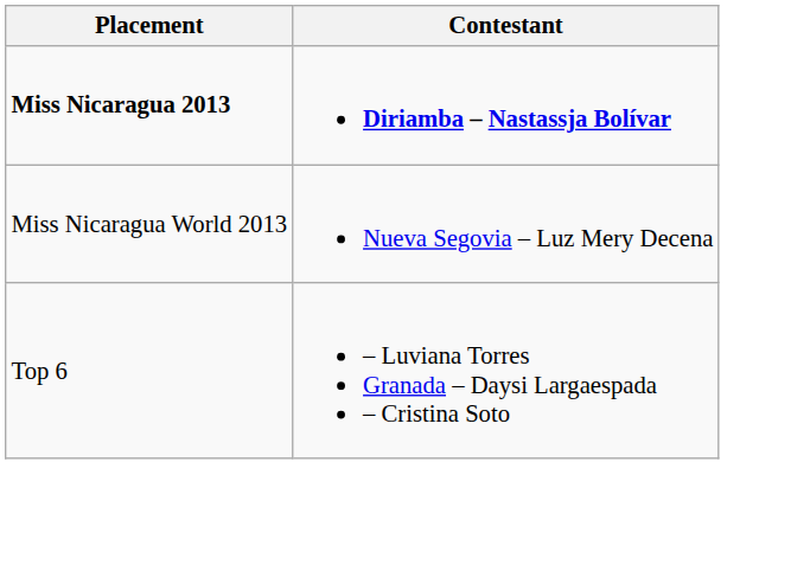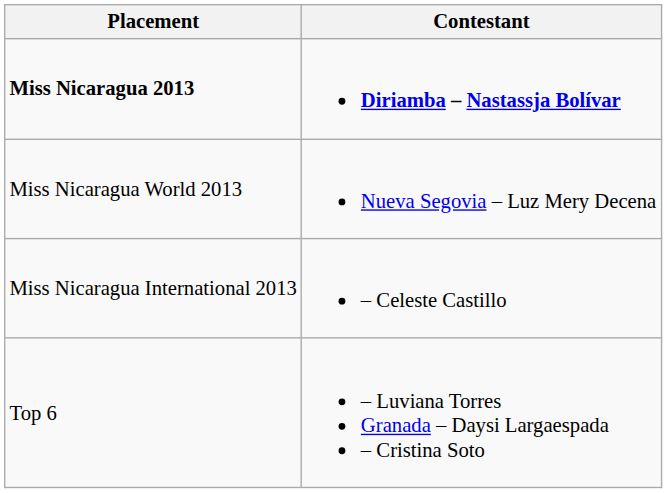 <table class="wikitable sortable" style="font-size: 95%;">
 <tr>
 <th>Placement</th>
 <th>Contestant</th>
 </tr>
 <tr>
 <td><strong>Miss Nicaragua 2013</strong></td>
 <td><br><ul><li><strong> <a href='#'>Diriamba</a> – <a href='#'>Nastassja Bolívar</a></strong></li></ul></td>
 </tr>
 <tr>
 <td>Miss Nicaragua World 2013</td>
 <td><br><ul><li> <a href='#'>Nueva Segovia</a> – Luz Mery Decena</li></ul></td>
 </tr>
 <tr>
+<td>Miss Nicaragua International 2013</td>
+<td><br><ul><li> – Celeste Castillo</li></ul></td>
+</tr>
+<tr>
 <td>Top 6</td>
 <td><br><ul><li> – Luviana Torres</li><li> <a href='#'>Granada</a> – Daysi Largaespada</li><li> – Cristina Soto</li></ul></td>
 </tr>
 </table>
